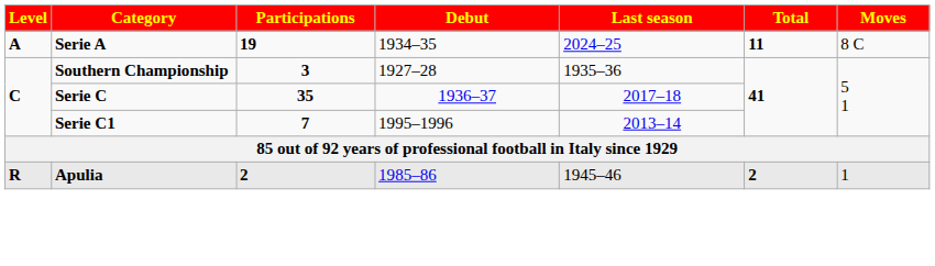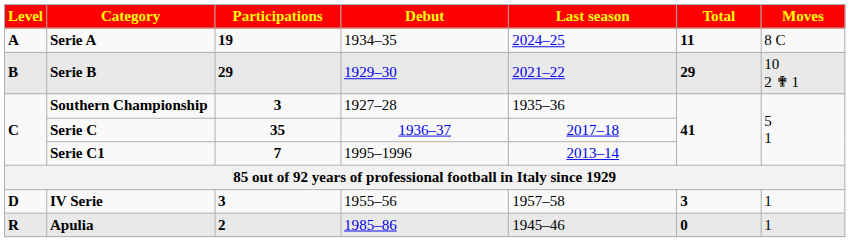 <table class="wikitable center" yellow=100%>
 <tr>
 <th style="background:red; color:yellow; width:5%">Level</th>
 <th style="background:red; color:yellow; width:20%">Category</th>
 <th style="background:red; color:yellow; width:15%">Participations</th>
 <th style="background:red; color:yellow; width:20%">Debut</th>
 <th style="background:red; color:yellow; width:20%">Last season</th>
 <th style="background:red; color:yellow; width:10%">Total</th>
 <th style="background:red; color:yellow; width:10%">Moves</th>
 </tr>
 <tr>
 <td><span><strong>A</strong></span></td>
 <td><strong>Serie A</strong></td>
 <td><strong>19</strong></td>
 <td>1934–35</td>
 <td><a href='#'>2024–25</a></td>
 <td><strong>11</strong></td>
 <td> 8  C</td>
+</tr>
+<tr style="background:#E9E9E9">
+<td><span><strong>B</strong></span></td>
+<td><strong>Serie B</strong></td>
+<td><strong>29</strong></td>
+<td><a href='#'>1929–30</a></td>
+<td><a href='#'>2021–22</a></td>
+<td><strong>29</strong></td>
+<td> 10 <br>  2 ✟ 1</td>
 </tr>
 <tr>
 <td rowspan=3><span><strong>C</strong></span></td>
 <td><strong>Southern Championship</strong></td>
 <td style="text-align:center"><strong>3</strong></td>
 <td>1927–28</td>
 <td>1935–36</td>
 <td rowspan=3><strong>41</strong></td>
 <td rowspan=3> 5 <br>  1</td>
 </tr>
 <tr>
 <td><strong>Serie C</strong></td>
 <td style="text-align:center"><strong>35</strong></td>
 <td style="text-align:center"><a href='#'>1936–37</a></td>
 <td style="text-align:center"><a href='#'>2017–18</a></td>
 </tr>
 <tr>
 <td><strong>Serie C1</strong></td>
 <td style="text-align:center"><strong>7</strong></td>
 <td>1995–1996</td>
 <td style="text-align:center"><a href='#'>2013–14</a></td>
 </tr>
 <tr>
 <th colspan=7>85 out of 92 years of professional football in Italy since 1929</th>
 </tr>
+<tr>
+<td rowspan=1><span><strong>D</strong></span></td>
+<td><strong>IV Serie</strong></td>
+<td><strong>3</strong></td>
+<td>1955–56</td>
+<td 1957–58>1957–58</td>
+<td rowspan=1><strong>3</strong></td>
+<td> 1</td>
+</tr>
 <tr style="background:#E9E9E9">
 <td><span><strong>R</strong></span></td>
 <td><strong>Apulia</strong></td>
 <td><strong>2</strong></td>
 <td><a href='#'>1985–86</a></td>
 <td>1945–46</td>
-<td><strong>2</strong></td>
+<td><strong>0</strong></td>
 <td> 1</td>
 </tr>
 </table>
